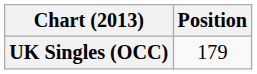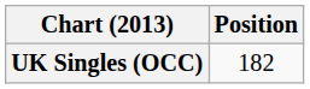 <table class="wikitable plainrowheaders" style="text-align:center">
 <tr>
 <th scope="col">Chart (2013)</th>
 <th scope="col">Position</th>
 </tr>
 <tr>
 <th scope="row">UK Singles (OCC)</th>
-<td style="text-align:center;">179</td>
+<td style="text-align:center;">182</td>
 </tr>
 </table>
